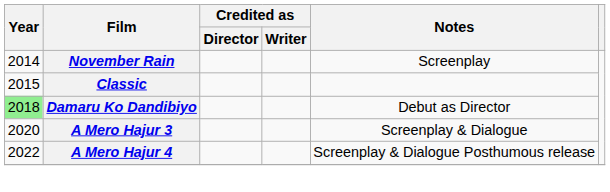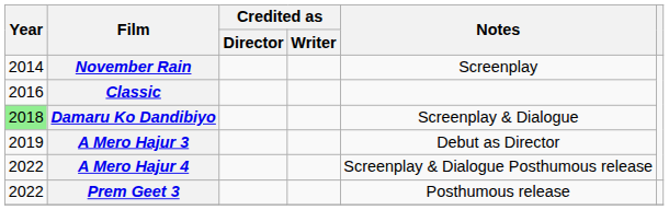 <table class="wikitable plainrowheaders sortable" style="text-align:center;">
 <tr>
 <th rowspan="2" scope="col">Year</th>
 <th rowspan="2" scope="col">Film</th>
 <th colspan="2" scope="col">Credited as</th>
 <th rowspan="2" scope="col" class="unsortable">Notes</th>
 <th rowspan="2" scope="col" class="unsortable"></th>
 </tr>
 <tr>
 <th>Director</th>
 <th>Writer</th>
 </tr>
 <tr>
 <td>2014</td>
 <th scope="row"><a href='#'><em>November Rain</em></a></th>
 <td></td>
 <td></td>
 <td>Screenplay</td>
 <td rowspan="5"></td>
 </tr>
 <tr>
-<td>2015</td>
+<td>2016</td>
 <th scope="row"><a href='#'><em>Classic</em></a></th>
 <td></td>
 <td></td>
 <td></td>
 </tr>
 <tr>
 <td style="background: lightgreen;">2018</td>
 <th scope="row"><em><a href='#'>Damaru Ko Dandibiyo</a></em></th>
 <td></td>
 <td></td>
-<td>Debut as Director</td>
+<td>Screenplay & Dialogue</td>
 </tr>
 <tr>
-<td>2020</td>
+<td>2019</td>
 <th scope="row"><em><a href='#'>A Mero Hajur 3</a></em></th>
 <td></td>
 <td></td>
-<td>Screenplay & Dialogue</td>
+<td>Debut as Director</td>
 </tr>
 <tr>
 <td>2022</td>
 <th scope="row"><em><a href='#'>A Mero Hajur 4</a></em></th>
 <td></td>
 <td></td>
 <td>Screenplay & Dialogue Posthumous release</td>
 </tr>
 <tr>
+<td>2022</td>
+<th scope="row"><em><a href='#'>Prem Geet 3</a></em></th>
+<td></td>
+<td></td>
+<td>Posthumous release</td>
+<td></td>
+</tr>
+<tr>
 </tr>
 </table>
